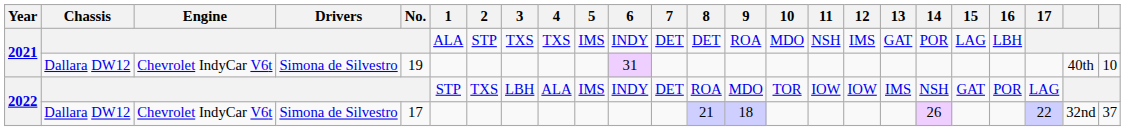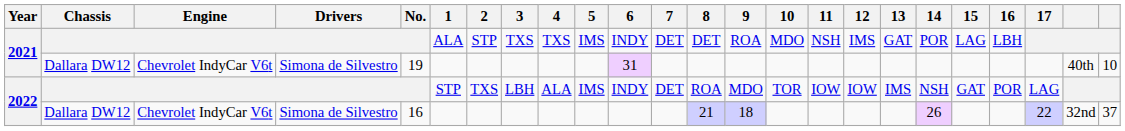 <table class="wikitable" style="text-align:center; font-size:85%">
 <tr>
 <th>Year</th>
 <th>Chassis</th>
 <th>Engine</th>
 <th>Drivers</th>
 <th>No.</th>
 <th>1</th>
 <th>2</th>
 <th>3</th>
 <th>4</th>
 <th>5</th>
 <th>6</th>
 <th>7</th>
 <th>8</th>
 <th>9</th>
 <th>10</th>
 <th>11</th>
 <th>12</th>
 <th>13</th>
 <th>14</th>
 <th>15</th>
 <th>16</th>
 <th>17</th>
 <th></th>
 <th></th>
 </tr>
 <tr>
 <th rowspan=2><a href='#'>2021</a></th>
 <th colspan=4></th>
 <td><a href='#'>ALA</a></td>
 <td><a href='#'>STP</a></td>
 <td><a href='#'>TXS</a></td>
 <td><a href='#'>TXS</a></td>
 <td><a href='#'>IMS</a></td>
 <td><a href='#'>INDY</a></td>
 <td><a href='#'>DET</a></td>
 <td><a href='#'>DET</a></td>
 <td><a href='#'>ROA</a></td>
 <td><a href='#'>MDO</a></td>
 <td><a href='#'>NSH</a></td>
 <td><a href='#'>IMS</a></td>
 <td><a href='#'>GAT</a></td>
 <td><a href='#'>POR</a></td>
 <td><a href='#'>LAG</a></td>
 <td><a href='#'>LBH</a></td>
 <th colspan=3></th>
 </tr>
 <tr>
 <td><a href='#'>Dallara</a> <a href='#'>DW12</a></td>
 <td><a href='#'>Chevrolet</a> IndyCar <a href='#'>V6</a><a href='#'>t</a></td>
 <td align=left> <a href='#'>Simona de Silvestro</a></td>
 <td>19</td>
 <td></td>
 <td></td>
 <td></td>
 <td></td>
 <td></td>
 <td style="background:#EFCFFF;">31</td>
 <td></td>
 <td></td>
 <td></td>
 <td></td>
 <td></td>
 <td></td>
 <td></td>
 <td></td>
 <td></td>
 <td></td>
 <td></td>
 <td>40th</td>
 <td>10</td>
 </tr>
 <tr>
 <th rowspan=2><a href='#'>2022</a></th>
 <th colspan=4></th>
 <td><a href='#'>STP</a></td>
 <td><a href='#'>TXS</a></td>
 <td><a href='#'>LBH</a></td>
 <td><a href='#'>ALA</a></td>
 <td><a href='#'>IMS</a></td>
 <td><a href='#'>INDY</a></td>
 <td><a href='#'>DET</a></td>
 <td><a href='#'>ROA</a></td>
 <td><a href='#'>MDO</a></td>
 <td><a href='#'>TOR</a></td>
 <td><a href='#'>IOW</a></td>
 <td><a href='#'>IOW</a></td>
 <td><a href='#'>IMS</a></td>
 <td><a href='#'>NSH</a></td>
 <td><a href='#'>GAT</a></td>
 <td><a href='#'>POR</a></td>
 <td><a href='#'>LAG</a></td>
 <th colspan=2></th>
 </tr>
 <tr>
 <td><a href='#'>Dallara</a> <a href='#'>DW12</a></td>
 <td><a href='#'>Chevrolet</a> IndyCar <a href='#'>V6</a><a href='#'>t</a></td>
 <td align=left> <a href='#'>Simona de Silvestro</a></td>
-<td>17</td>
+<td>16</td>
 <td></td>
 <td></td>
 <td></td>
 <td></td>
 <td></td>
 <td></td>
 <td></td>
 <td style="background:#CFCFFF;">21</td>
 <td style="background:#CFCFFF;">18</td>
 <td></td>
 <td></td>
 <td></td>
 <td></td>
 <td style="background:#EFCFFF;">26</td>
 <td></td>
 <td></td>
 <td style="background:#CFCFFF;">22</td>
 <td>32nd</td>
 <td>37</td>
 </tr>
 </table>
